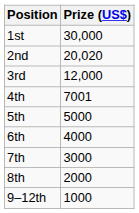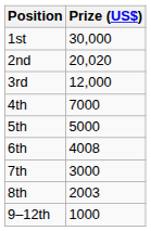 <table class="wikitable" align="right">
 <tr>
 <th>Position</th>
 <th>Prize (<a href='#'>US$</a>)</th>
 </tr>
 <tr>
 <td>1st</td>
 <td>30,000</td>
 </tr>
 <tr>
 <td>2nd</td>
 <td>20,020</td>
 </tr>
 <tr>
 <td>3rd</td>
 <td>12,000</td>
 </tr>
 <tr>
 <td>4th</td>
-<td>7001</td>
+<td>7000</td>
 </tr>
 <tr>
 <td>5th</td>
 <td>5000</td>
 </tr>
 <tr>
 <td>6th</td>
-<td>4000</td>
+<td>4008</td>
 </tr>
 <tr>
 <td>7th</td>
 <td>3000</td>
 </tr>
 <tr>
 <td>8th</td>
-<td>2000</td>
+<td>2003</td>
 </tr>
 <tr>
 <td>9–12th</td>
 <td>1000</td>
 </tr>
 </table>
